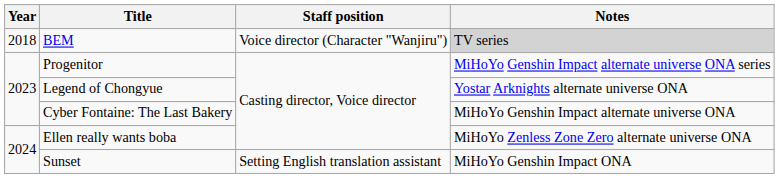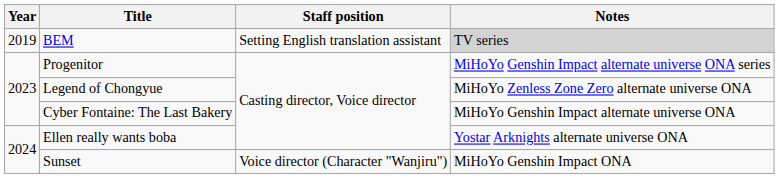 <table class="wikitable" style="font-size:small; margin-right:0px;">
 <tr>
 <th>Year</th>
 <th>Title</th>
 <th>Staff position</th>
 <th>Notes</th>
 </tr>
 <tr>
-<td>2018</td>
+<td>2019</td>
 <td><a href='#'>BEM</a></td>
-<td>Voice director (Character "Wanjiru")</td>
+<td>Setting English translation assistant</td>
 <td style="background: lightgrey;">TV series</td>
 </tr>
 <tr>
 <td rowspan="3">2023</td>
 <td>Progenitor</td>
 <td rowspan="4">Casting director, Voice director</td>
 <td><a href='#'>MiHoYo</a> <a href='#'>Genshin Impact</a> <a href='#'>alternate universe</a> <a href='#'>ONA</a> series</td>
 </tr>
 <tr>
 <td>Legend of Chongyue</td>
-<td><a href='#'>Yostar</a> <a href='#'>Arknights</a> alternate universe ONA</td>
+<td>MiHoYo <a href='#'>Zenless Zone Zero</a> alternate universe ONA</td>
 </tr>
 <tr>
 <td>Cyber Fontaine: The Last Bakery</td>
 <td>MiHoYo Genshin Impact alternate universe ONA</td>
 </tr>
 <tr>
 <td rowspan="2">2024</td>
 <td>Ellen really wants boba</td>
-<td>MiHoYo <a href='#'>Zenless Zone Zero</a> alternate universe ONA</td>
+<td><a href='#'>Yostar</a> <a href='#'>Arknights</a> alternate universe ONA</td>
 </tr>
 <tr>
 <td>Sunset</td>
-<td>Setting English translation assistant</td>
+<td>Voice director (Character "Wanjiru")</td>
 <td>MiHoYo Genshin Impact ONA</td>
 </tr>
 </table>
